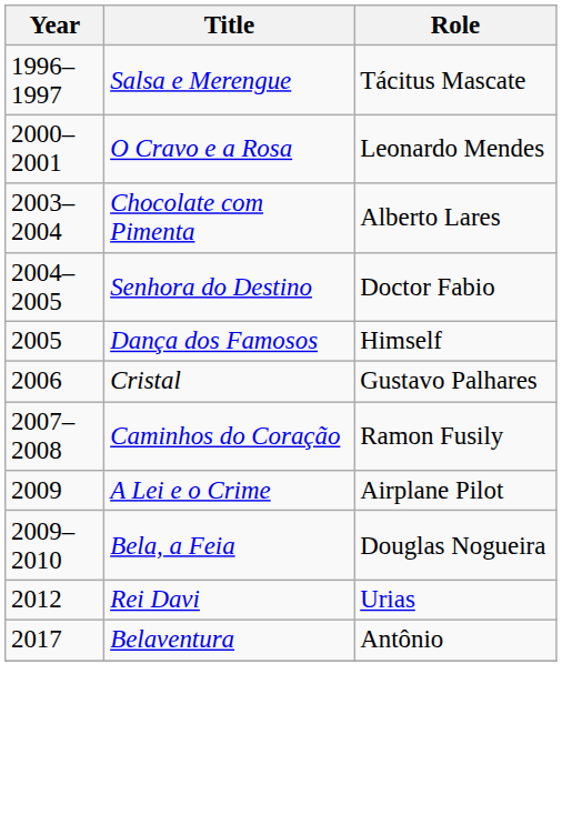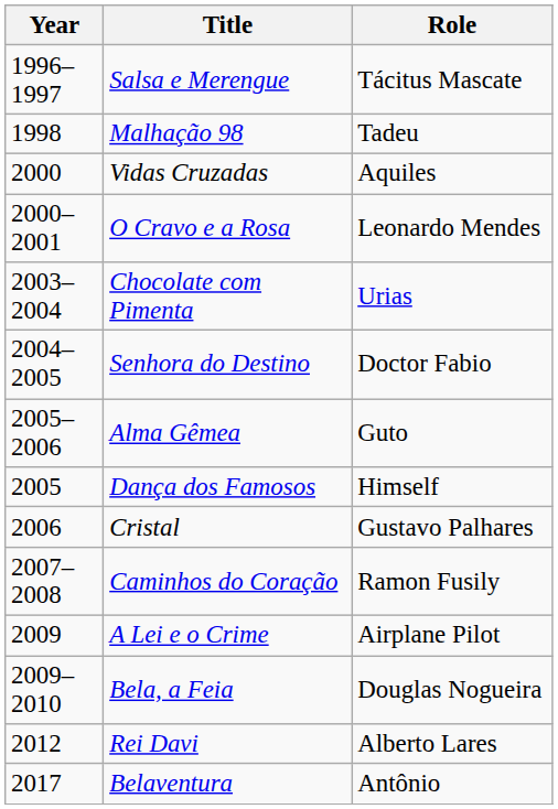 <table class="wikitable sortable">
 <tr>
 <th width=055>Year</th>
 <th width=150>Title</th>
 <th width=120>Role</th>
 </tr>
 <tr>
 <td>1996–1997</td>
 <td><em><a href='#'>Salsa e Merengue</a></em></td>
 <td>Tácitus Mascate</td>
 </tr>
 <tr>
+<td>1998</td>
+<td><em><a href='#'>Malhação 98</a></em></td>
+<td>Tadeu</td>
+</tr>
+<tr>
+<td>2000</td>
+<td><em>Vidas Cruzadas</em></td>
+<td>Aquiles</td>
+</tr>
+<tr>
 <td>2000–2001</td>
 <td><em><a href='#'>O Cravo e a Rosa</a></em></td>
 <td>Leonardo Mendes</td>
 </tr>
 <tr>
 <td>2003–2004</td>
 <td><em><a href='#'>Chocolate com Pimenta</a></em></td>
-<td>Alberto Lares</td>
+<td><a href='#'>Urias</a></td>
 </tr>
 <tr>
 <td>2004–2005</td>
 <td><em><a href='#'>Senhora do Destino</a></em></td>
 <td>Doctor Fabio</td>
+</tr>
+<tr>
+<td>2005–2006</td>
+<td><em><a href='#'>Alma Gêmea</a></em></td>
+<td>Guto</td>
 </tr>
 <tr>
 <td>2005</td>
 <td><em><a href='#'>Dança dos Famosos</a></em></td>
 <td>Himself</td>
 </tr>
 <tr>
 <td>2006</td>
 <td><em>Cristal</em></td>
 <td>Gustavo Palhares</td>
 </tr>
 <tr>
 <td>2007–2008</td>
 <td><em><a href='#'>Caminhos do Coração</a></em></td>
 <td>Ramon Fusily</td>
 </tr>
 <tr>
 <td>2009</td>
 <td><em><a href='#'>A Lei e o Crime</a></em></td>
 <td>Airplane Pilot</td>
 </tr>
 <tr>
 <td>2009–2010</td>
 <td><em><a href='#'>Bela, a Feia</a></em></td>
 <td>Douglas Nogueira</td>
 </tr>
 <tr>
 <td>2012</td>
 <td><em><a href='#'>Rei Davi</a></em></td>
-<td><a href='#'>Urias</a></td>
+<td>Alberto Lares</td>
 </tr>
 <tr>
 <td>2017</td>
 <td><em><a href='#'>Belaventura</a></em></td>
 <td>Antônio</td>
 </tr>
 <tr>
 </tr>
 </table>
